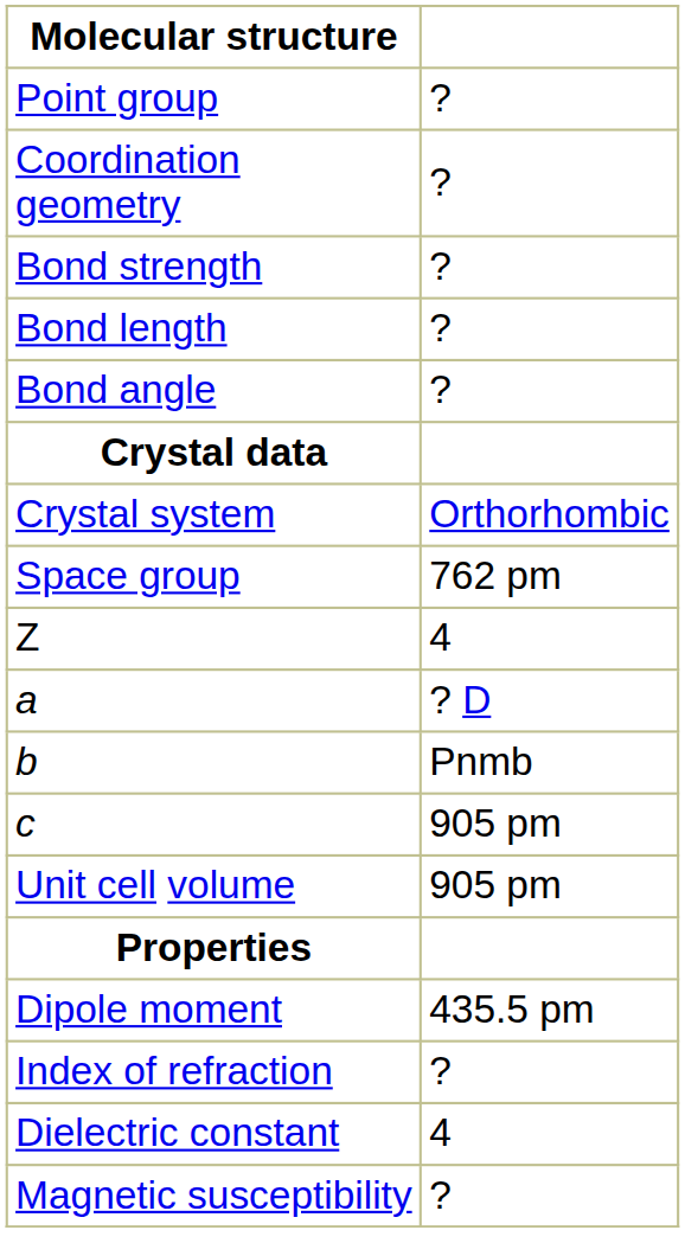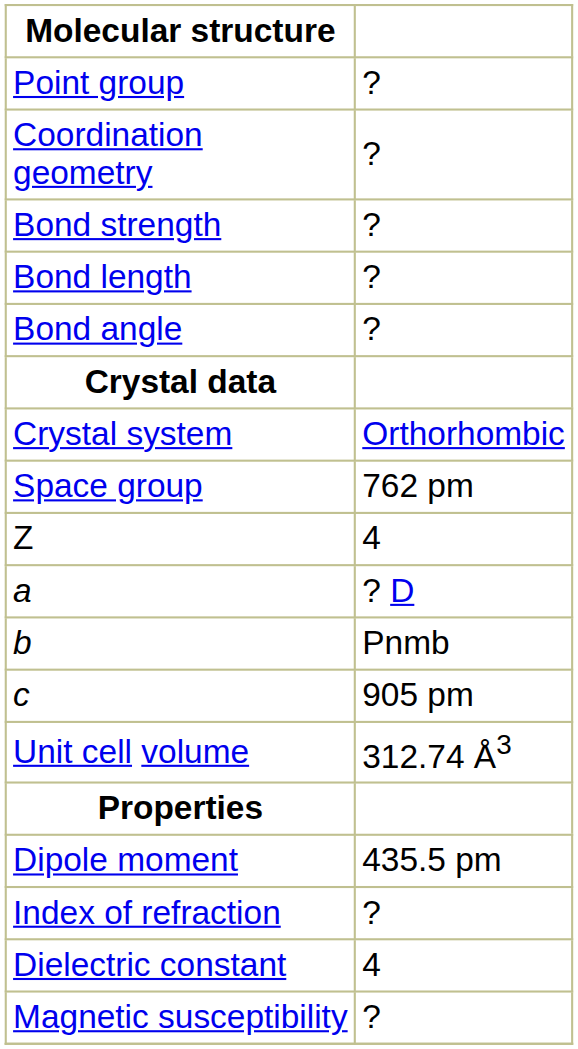 <table border="1" cellspacing="0" cellpadding="3" style="margin: 0 0 0 0.5em; background: #FFFFFF; border-collapse: collapse; border-color: #C0C090;">
 <tr>
 <th>Molecular structure</th>
 </tr>
 <tr>
 <td><a href='#'>Point group</a> </td>
 <td>? </td>
 </tr>
 <tr>
 <td><a href='#'>Coordination<br>geometry</a> </td>
 <td>? </td>
 </tr>
 <tr>
 <td><a href='#'>Bond strength</a></td>
 <td>? </td>
 </tr>
 <tr>
 <td><a href='#'>Bond length</a></td>
 <td>? </td>
 </tr>
 <tr>
 <td><a href='#'>Bond angle</a></td>
 <td>? </td>
 </tr>
 <tr>
 <th>Crystal data</th>
 </tr>
 <tr>
 <td><a href='#'>Crystal system</a></td>
 <td><a href='#'>Orthorhombic</a></td>
 </tr>
 <tr>
 <td><a href='#'>Space group</a></td>
 <td>762 pm</td>
 </tr>
 <tr>
 <td>Z</td>
 <td>4</td>
 </tr>
 <tr>
 <td><em>a</em></td>
 <td>? <a href='#'>D</a></td>
 </tr>
 <tr>
 <td><em>b</em></td>
 <td>Pnmb</td>
 </tr>
 <tr>
 <td><em>c</em></td>
 <td>905 pm</td>
 </tr>
 <tr>
 <td><a href='#'>Unit cell</a> <a href='#'>volume</a></td>
-<td>905 pm</td>
+<td>312.74 Å<sup>3</sup></td>
 </tr>
 <tr>
 <th>Properties</th>
 </tr>
 <tr>
 <td><a href='#'>Dipole moment</a></td>
 <td>435.5 pm</td>
 </tr>
 <tr>
 <td><a href='#'>Index of refraction</a></td>
 <td>? </td>
 </tr>
 <tr>
 <td><a href='#'>Dielectric constant</a></td>
 <td>4</td>
 </tr>
 <tr>
 <td><a href='#'>Magnetic susceptibility</a></td>
 <td>? </td>
 </tr>
 <tr>
 </tr>
 </table>
